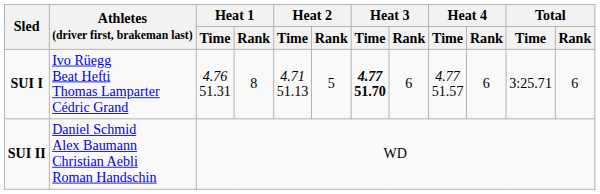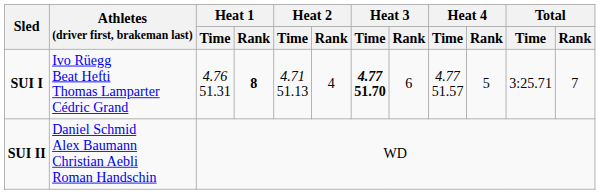 <table class="wikitable" border="1">
 <tr>
 <th rowspan=2>Sled</th>
 <th rowspan=2>Athletes<br><small>(driver first, brakeman last)</small></th>
 <th colspan=2>Heat 1</th>
 <th colspan=2>Heat 2</th>
 <th colspan=2>Heat 3</th>
 <th colspan=2>Heat 4</th>
 <th colspan=2>Total</th>
 </tr>
 <tr>
 <th>Time</th>
 <th>Rank</th>
 <th>Time</th>
 <th>Rank</th>
 <th>Time</th>
 <th>Rank</th>
 <th>Time</th>
 <th>Rank</th>
 <th>Time</th>
 <th>Rank</th>
 </tr>
 <tr align=center>
 <td><strong>SUI I</strong></td>
 <td align=left><a href='#'>Ivo Rüegg</a><br><a href='#'>Beat Hefti</a><br><a href='#'>Thomas Lamparter</a><br><a href='#'>Cédric Grand</a></td>
 <td align="center"><em>4.76</em><br>51.31</td>
-<td align="center">8</td>
+<td align="center"><strong>8</strong></td>
 <td align="center"><em>4.71</em><br>51.13</td>
-<td align="center">5</td>
+<td align="center">4</td>
 <td align="center"><strong><em>4.77</em><br>51.70</strong></td>
 <td align="center">6</td>
 <td align="center"><em>4.77</em><br>51.57</td>
-<td align="center">6</td>
+<td align="center">5</td>
 <td align="center">3:25.71</td>
-<td align="center">6</td>
+<td align="center">7</td>
 </tr>
 <tr align=center>
 <td><strong>SUI II</strong></td>
 <td align=left><a href='#'>Daniel Schmid</a><br><a href='#'>Alex Baumann</a><br><a href='#'>Christian Aebli</a><br><a href='#'>Roman Handschin</a></td>
 <td colspan=10 align="center">WD</td>
 </tr>
 </table>
